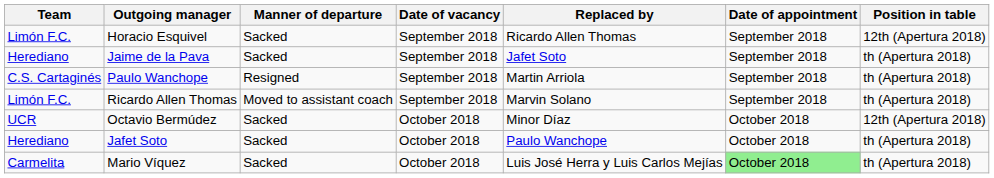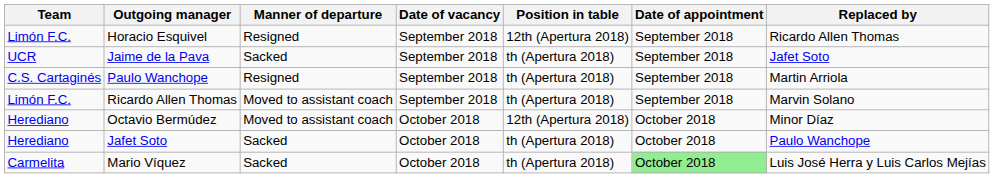 <table class="wikitable">
 <tr>
 <th>Team</th>
 <th>Outgoing manager</th>
 <th>Manner of departure</th>
 <th>Date of vacancy</th>
+<th>Position in table</th>
+<th>Date of appointment</th>
 <th>Replaced by</th>
-<th>Date of appointment</th>
-<th>Position in table</th>
 </tr>
 <tr>
 <td><a href='#'>Limón F.C.</a></td>
 <td> Horacio Esquivel</td>
-<td>Sacked</td>
+<td>Resigned</td>
+<td>September 2018</td>
+<td>12th (Apertura 2018)</td>
 <td>September 2018</td>
 <td> Ricardo Allen Thomas</td>
-<td>September 2018</td>
-<td>12th (Apertura 2018)</td>
 </tr>
 <tr>
-<td><a href='#'>Herediano</a></td>
+<td><a href='#'>UCR</a></td>
 <td> <a href='#'>Jaime de la Pava</a></td>
 <td>Sacked</td>
 <td>September 2018</td>
+<td>th (Apertura 2018)</td>
+<td>September 2018</td>
 <td> <a href='#'>Jafet Soto</a></td>
-<td>September 2018</td>
-<td>th (Apertura 2018)</td>
 </tr>
 <tr>
 <td><a href='#'>C.S. Cartaginés</a></td>
 <td> <a href='#'>Paulo Wanchope</a></td>
 <td>Resigned</td>
 <td>September 2018</td>
+<td>th (Apertura 2018)</td>
+<td>September 2018</td>
 <td>  Martin Arriola</td>
-<td>September 2018</td>
-<td>th (Apertura 2018)</td>
 </tr>
 <tr>
 <td><a href='#'>Limón F.C.</a></td>
 <td> Ricardo Allen Thomas</td>
 <td>Moved to assistant coach</td>
 <td>September 2018</td>
+<td>th (Apertura 2018)</td>
+<td>September 2018</td>
 <td> Marvin Solano</td>
-<td>September 2018</td>
-<td>th (Apertura 2018)</td>
 </tr>
 <tr>
-<td><a href='#'>UCR</a></td>
+<td><a href='#'>Herediano</a></td>
 <td> Octavio Bermúdez</td>
-<td>Sacked</td>
+<td>Moved to assistant coach</td>
+<td>October 2018</td>
+<td>12th (Apertura 2018)</td>
 <td>October 2018</td>
 <td>  Minor Díaz</td>
-<td>October 2018</td>
-<td>12th (Apertura 2018)</td>
 </tr>
 <tr>
 <td><a href='#'>Herediano</a></td>
 <td> <a href='#'>Jafet Soto</a></td>
 <td>Sacked</td>
 <td>October 2018</td>
+<td>th (Apertura 2018)</td>
+<td>October 2018</td>
 <td> <a href='#'>Paulo Wanchope</a></td>
-<td>October 2018</td>
-<td>th (Apertura 2018)</td>
 </tr>
 <tr>
 <td><a href='#'>Carmelita</a></td>
 <td> Mario Víquez</td>
 <td>Sacked</td>
 <td>October 2018</td>
+<td>th (Apertura 2018)</td>
+<td style="background: lightgreen;">October 2018</td>
 <td> Luis José Herra y Luis Carlos Mejías</td>
-<td style="background: lightgreen;">October 2018</td>
-<td>th (Apertura 2018)</td>
 </tr>
 </table>
